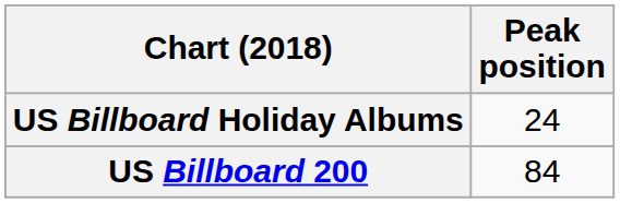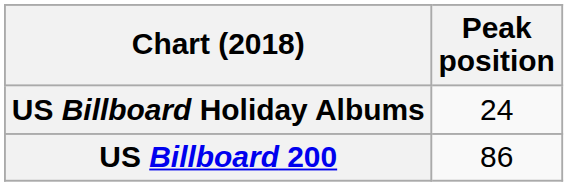 <table class="wikitable sortable plainrowheaders">
 <tr>
 <th scope="col">Chart (2018)</th>
 <th scope="col">Peak<br>position</th>
 </tr>
 <tr>
 <th scope="row">US <em>Billboard</em> Holiday Albums</th>
 <td style="text-align:center;">24</td>
 </tr>
 <tr>
 <th scope="row">US <a href='#'><em>Billboard</em> 200</a></th>
-<td style="text-align:center;">84</td>
+<td style="text-align:center;">86</td>
 </tr>
 </table>
